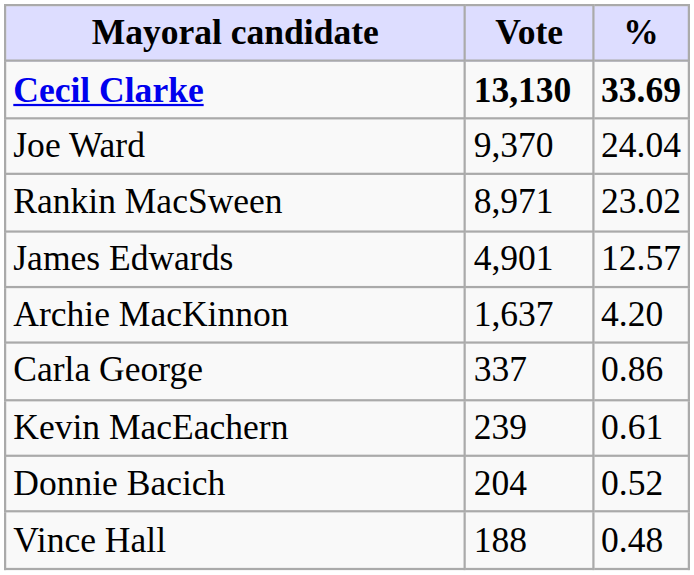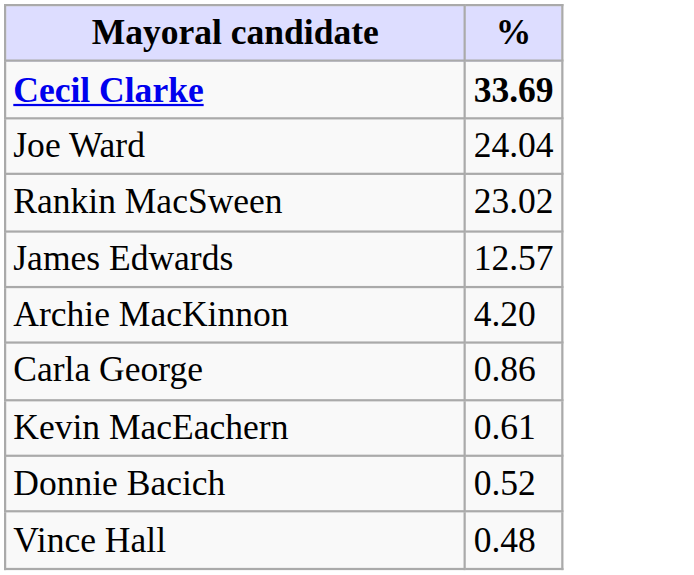 <table class="wikitable">
 <tr>
 <th style="background:#ddf; width:200px;">Mayoral candidate</th>
-<th style="background:#ddf; width:50px;">Vote</th>
 <th style="background:#ddf; width:30px;">%</th>
 </tr>
 <tr>
 <td><strong><a href='#'>Cecil Clarke</a></strong></td>
-<td><strong>13,130</strong></td>
 <td><strong>33.69</strong></td>
 </tr>
 <tr>
 <td>Joe Ward</td>
-<td>9,370</td>
 <td>24.04</td>
 </tr>
 <tr>
 <td>Rankin MacSween</td>
-<td>8,971</td>
 <td>23.02</td>
 </tr>
 <tr>
 <td>James Edwards</td>
-<td>4,901</td>
 <td>12.57</td>
 </tr>
 <tr>
 <td>Archie MacKinnon</td>
-<td>1,637</td>
 <td>4.20</td>
 </tr>
 <tr>
 <td>Carla George</td>
-<td>337</td>
 <td>0.86</td>
 </tr>
 <tr>
 <td>Kevin MacEachern</td>
-<td>239</td>
 <td>0.61</td>
 </tr>
 <tr>
 <td>Donnie Bacich</td>
-<td>204</td>
 <td>0.52</td>
 </tr>
 <tr>
 <td>Vince Hall</td>
-<td>188</td>
 <td>0.48</td>
 </tr>
 </table>
